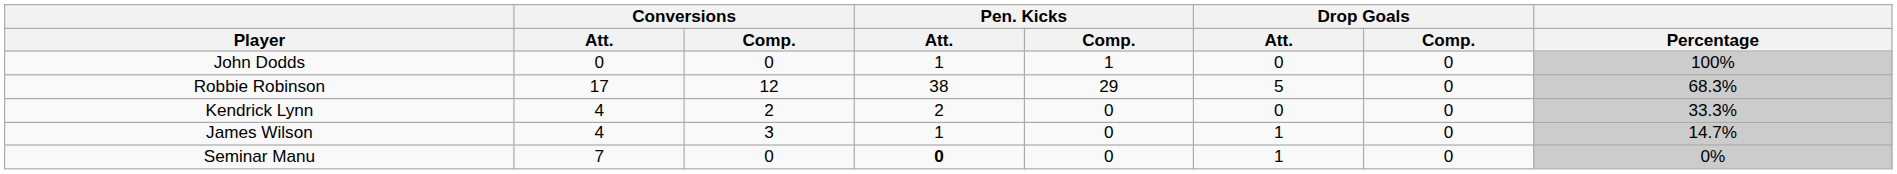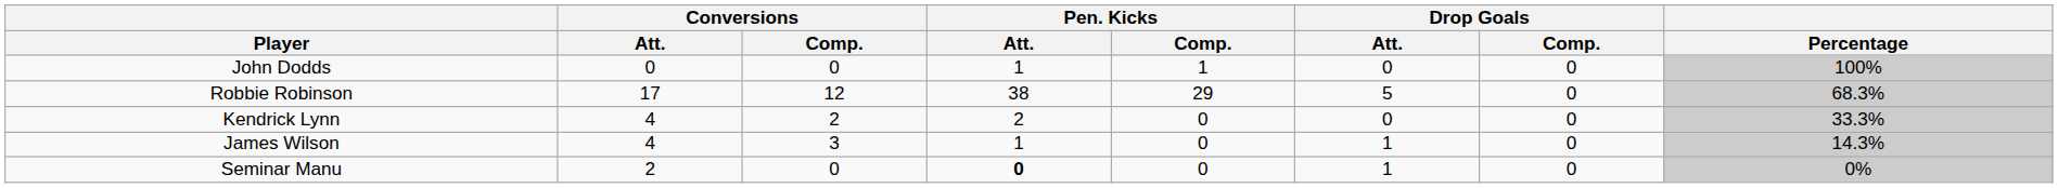 <table class="wikitable" style="text-align:center; line-height: 90%; font-size:90%;" width=80%>
 <tr>
 <th></th>
 <th colspan=2>Conversions</th>
 <th colspan=2>Pen. Kicks</th>
 <th colspan=2>Drop Goals</th>
 <th></th>
 </tr>
 <tr>
 <th width=27%>Player</th>
 <th width=9%>Att.</th>
 <th width=9%>Comp.</th>
 <th width=9%>Att.</th>
 <th width=9%>Comp.</th>
 <th width=9%>Att.</th>
 <th width=9%>Comp.</th>
 <th width=19%>Percentage</th>
 </tr>
 <tr>
 <td>John Dodds</td>
 <td>0</td>
 <td>0</td>
 <td>1</td>
 <td>1</td>
 <td>0</td>
 <td>0</td>
 <td bgcolor=#cccccc>100%</td>
 </tr>
 <tr>
 <td>Robbie Robinson</td>
 <td>17</td>
 <td>12</td>
 <td>38</td>
 <td>29</td>
 <td>5</td>
 <td>0</td>
 <td bgcolor=#cccccc>68.3%</td>
 </tr>
 <tr>
 <td>Kendrick Lynn</td>
 <td>4</td>
 <td>2</td>
 <td>2</td>
 <td>0</td>
 <td>0</td>
 <td>0</td>
 <td bgcolor=#cccccc>33.3%</td>
 </tr>
 <tr>
 <td>James Wilson</td>
 <td>4</td>
 <td>3</td>
 <td>1</td>
 <td>0</td>
 <td>1</td>
 <td>0</td>
-<td bgcolor=#cccccc>14.7%</td>
+<td bgcolor=#cccccc>14.3%</td>
 </tr>
 <tr>
 <td>Seminar Manu</td>
-<td>7</td>
+<td>2</td>
 <td>0</td>
 <td><strong>0</strong></td>
 <td>0</td>
 <td>1</td>
 <td>0</td>
 <td bgcolor=#cccccc>0%</td>
 </tr>
 </table>
